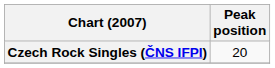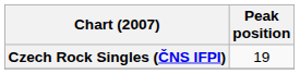 <table class="wikitable sortable plainrowheaders" style="text-align:center;">
 <tr>
 <th scope="col">Chart (2007)</th>
 <th scope="col">Peak<br>position</th>
 </tr>
 <tr>
 <th scope="row">Czech Rock Singles (<a href='#'>ČNS IFPI</a>)</th>
-<td>20</td>
+<td>19</td>
 </tr>
 <tr>
 </tr>
 <tr>
 </tr>
 </table>
